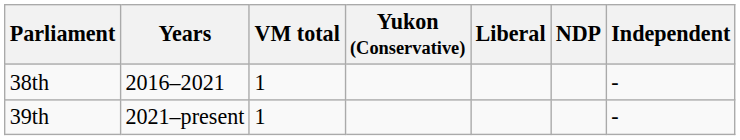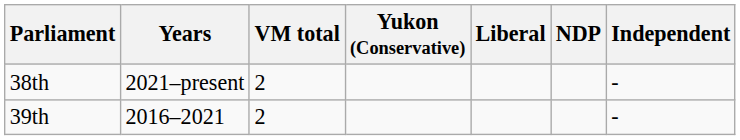 <table class="wikitable sortable">
 <tr>
 <th data-sort-type="number">Parliament</th>
 <th>Years</th>
 <th>VM total</th>
 <th>Yukon<br><small>(Conservative)</small></th>
 <th>Liberal</th>
 <th>NDP</th>
 <th>Independent</th>
 </tr>
 <tr>
 <td>38th</td>
-<td>2016–2021</td>
-<td>1</td>
+<td>2021–present</td>
+<td>2</td>
 <td></td>
 <td></td>
 <td></td>
 <td>-</td>
 </tr>
 <tr>
 <td>39th</td>
-<td>2021–present</td>
-<td>1</td>
+<td>2016–2021</td>
+<td>2</td>
 <td></td>
 <td></td>
 <td></td>
 <td>-</td>
 </tr>
 </table>
